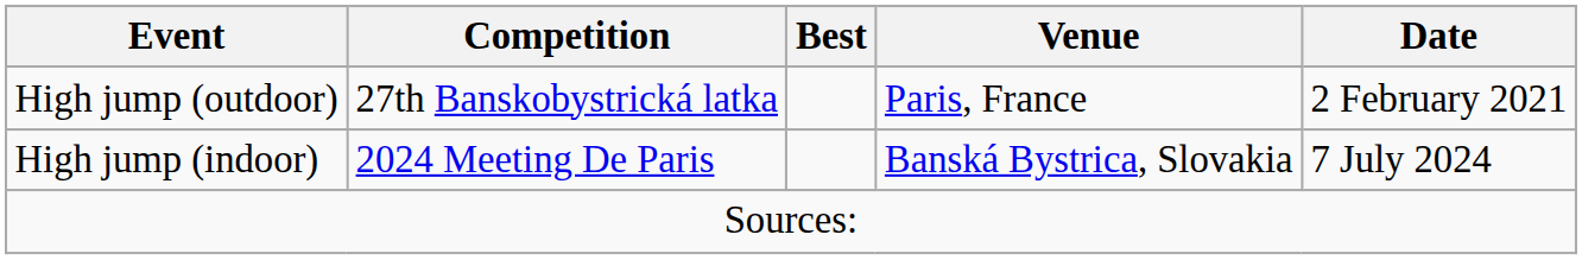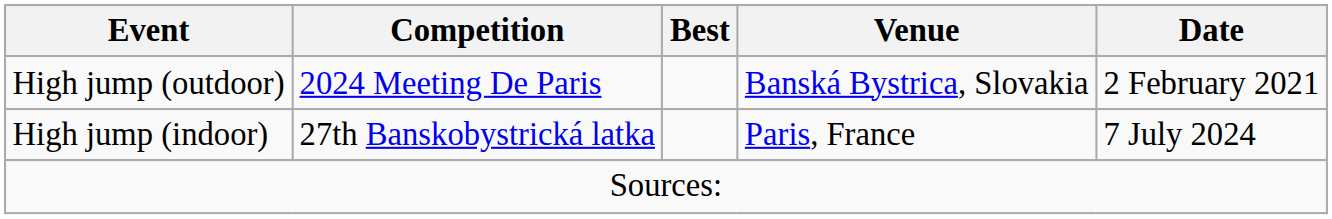 <table class="wikitable">
 <tr>
 <th>Event</th>
 <th>Competition</th>
 <th>Best</th>
 <th>Venue</th>
 <th>Date</th>
 </tr>
 <tr>
 <td>High jump (outdoor)</td>
-<td>27th <a href='#'>Banskobystrická latka</a></td>
+<td><a href='#'>2024 Meeting De Paris</a></td>
 <td></td>
-<td><a href='#'>Paris</a>, France</td>
+<td><a href='#'>Banská Bystrica</a>, Slovakia</td>
 <td>2 February 2021</td>
 </tr>
 <tr>
 <td>High jump (indoor)</td>
-<td><a href='#'>2024 Meeting De Paris</a></td>
+<td>27th <a href='#'>Banskobystrická latka</a></td>
 <td></td>
-<td><a href='#'>Banská Bystrica</a>, Slovakia</td>
+<td><a href='#'>Paris</a>, France</td>
 <td>7 July 2024</td>
 </tr>
 <tr>
 <td colspan="5" style="text-align:center">Sources:</td>
 </tr>
 </table>
